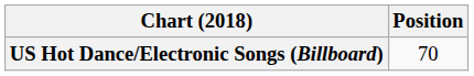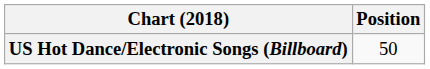 <table class="wikitable plainrowheaders" style="text-align:center">
 <tr>
 <th>Chart (2018)</th>
 <th>Position</th>
 </tr>
 <tr>
 <th scope="row">US Hot Dance/Electronic Songs (<em>Billboard</em>)</th>
-<td>70</td>
+<td>50</td>
 </tr>
 </table>
